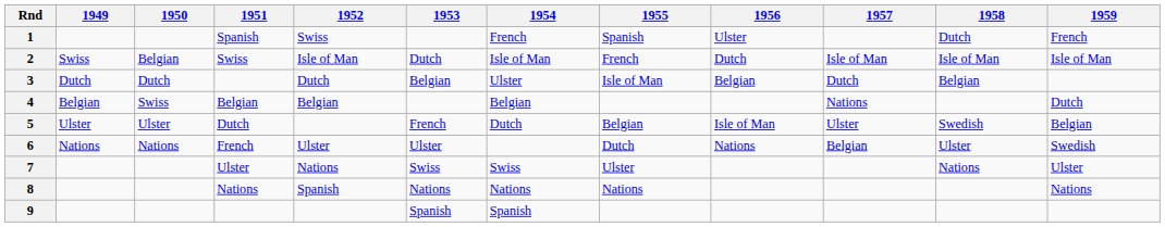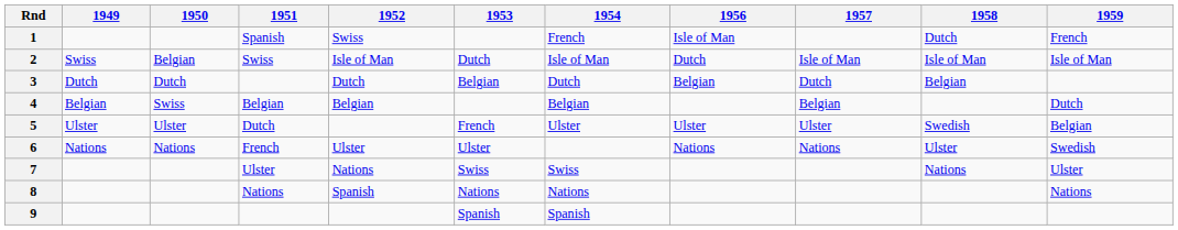 <table class="wikitable" style="font-size: 90%; width: 100%;">
 <tr>
 <th>Rnd</th>
 <th><a href='#'>1949</a></th>
 <th><a href='#'>1950</a></th>
 <th><a href='#'>1951</a></th>
 <th><a href='#'>1952</a></th>
 <th><a href='#'>1953</a></th>
 <th><a href='#'>1954</a></th>
-<th><a href='#'>1955</a></th>
 <th><a href='#'>1956</a></th>
 <th><a href='#'>1957</a></th>
 <th><a href='#'>1958</a></th>
 <th><a href='#'>1959</a></th>
 </tr>
 <tr>
 <th>1</th>
 <td></td>
 <td></td>
 <td> <a href='#'>Spanish</a></td>
 <td> <a href='#'>Swiss</a></td>
 <td></td>
 <td> <a href='#'>French</a></td>
-<td> <a href='#'>Spanish</a></td>
-<td> <a href='#'>Ulster</a></td>
+<td> <a href='#'>Isle of Man</a></td>
 <td></td>
 <td> <a href='#'>Dutch</a></td>
 <td> <a href='#'>French</a></td>
 </tr>
 <tr>
 <th>2</th>
 <td> <a href='#'>Swiss</a></td>
 <td> <a href='#'>Belgian</a></td>
 <td> <a href='#'>Swiss</a></td>
 <td> <a href='#'>Isle of Man</a></td>
 <td> <a href='#'>Dutch</a></td>
 <td> <a href='#'>Isle of Man</a></td>
-<td> <a href='#'>French</a></td>
 <td> <a href='#'>Dutch</a></td>
 <td> <a href='#'>Isle of Man</a></td>
 <td> <a href='#'>Isle of Man</a></td>
 <td> <a href='#'>Isle of Man</a></td>
 </tr>
 <tr>
 <th>3</th>
 <td> <a href='#'>Dutch</a></td>
 <td> <a href='#'>Dutch</a></td>
 <td></td>
 <td> <a href='#'>Dutch</a></td>
 <td> <a href='#'>Belgian</a></td>
-<td> <a href='#'>Ulster</a></td>
-<td> <a href='#'>Isle of Man</a></td>
+<td> <a href='#'>Dutch</a></td>
 <td> <a href='#'>Belgian</a></td>
 <td> <a href='#'>Dutch</a></td>
 <td> <a href='#'>Belgian</a></td>
 <td></td>
 </tr>
 <tr>
 <th>4</th>
 <td> <a href='#'>Belgian</a></td>
 <td> <a href='#'>Swiss</a></td>
 <td> <a href='#'>Belgian</a></td>
 <td> <a href='#'>Belgian</a></td>
 <td></td>
 <td> <a href='#'>Belgian</a></td>
 <td></td>
-<td></td>
-<td> <a href='#'>Nations</a></td>
+<td> <a href='#'>Belgian</a></td>
 <td></td>
 <td> <a href='#'>Dutch</a></td>
 </tr>
 <tr>
 <th>5</th>
 <td> <a href='#'>Ulster</a></td>
 <td> <a href='#'>Ulster</a></td>
 <td> <a href='#'>Dutch</a></td>
 <td></td>
 <td> <a href='#'>French</a></td>
-<td> <a href='#'>Dutch</a></td>
-<td> <a href='#'>Belgian</a></td>
-<td> <a href='#'>Isle of Man</a></td>
+<td> <a href='#'>Ulster</a></td>
+<td> <a href='#'>Ulster</a></td>
 <td> <a href='#'>Ulster</a></td>
 <td> <a href='#'>Swedish</a></td>
 <td> <a href='#'>Belgian</a></td>
 </tr>
 <tr>
 <th>6</th>
 <td> <a href='#'>Nations</a></td>
 <td> <a href='#'>Nations</a></td>
 <td> <a href='#'>French</a></td>
 <td> <a href='#'>Ulster</a></td>
 <td> <a href='#'>Ulster</a></td>
 <td></td>
-<td> <a href='#'>Dutch</a></td>
 <td> <a href='#'>Nations</a></td>
-<td> <a href='#'>Belgian</a></td>
+<td> <a href='#'>Nations</a></td>
 <td> <a href='#'>Ulster</a></td>
 <td> <a href='#'>Swedish</a></td>
 </tr>
 <tr>
 <th>7</th>
 <td> </td>
 <td> </td>
 <td><a href='#'>Ulster</a></td>
 <td> <a href='#'>Nations</a></td>
 <td> <a href='#'>Swiss</a></td>
 <td> <a href='#'>Swiss</a></td>
-<td> <a href='#'>Ulster</a></td>
 <td> </td>
 <td> </td>
 <td> <a href='#'>Nations</a></td>
 <td> <a href='#'>Ulster</a></td>
 </tr>
 <tr>
 <th>8</th>
 <td> </td>
 <td> </td>
 <td> <a href='#'>Nations</a></td>
 <td> <a href='#'>Spanish</a></td>
-<td> <a href='#'>Nations</a></td>
 <td> <a href='#'>Nations</a></td>
 <td> <a href='#'>Nations</a></td>
 <td> </td>
 <td> </td>
 <td> </td>
 <td> <a href='#'>Nations</a></td>
 </tr>
 <tr>
 <th>9</th>
 <td> </td>
 <td> </td>
 <td> </td>
 <td> </td>
 <td> <a href='#'>Spanish</a></td>
 <td> <a href='#'>Spanish</a></td>
 <td> </td>
 <td> </td>
 <td> </td>
 <td> </td>
-<td> </td>
 </tr>
 </table>
